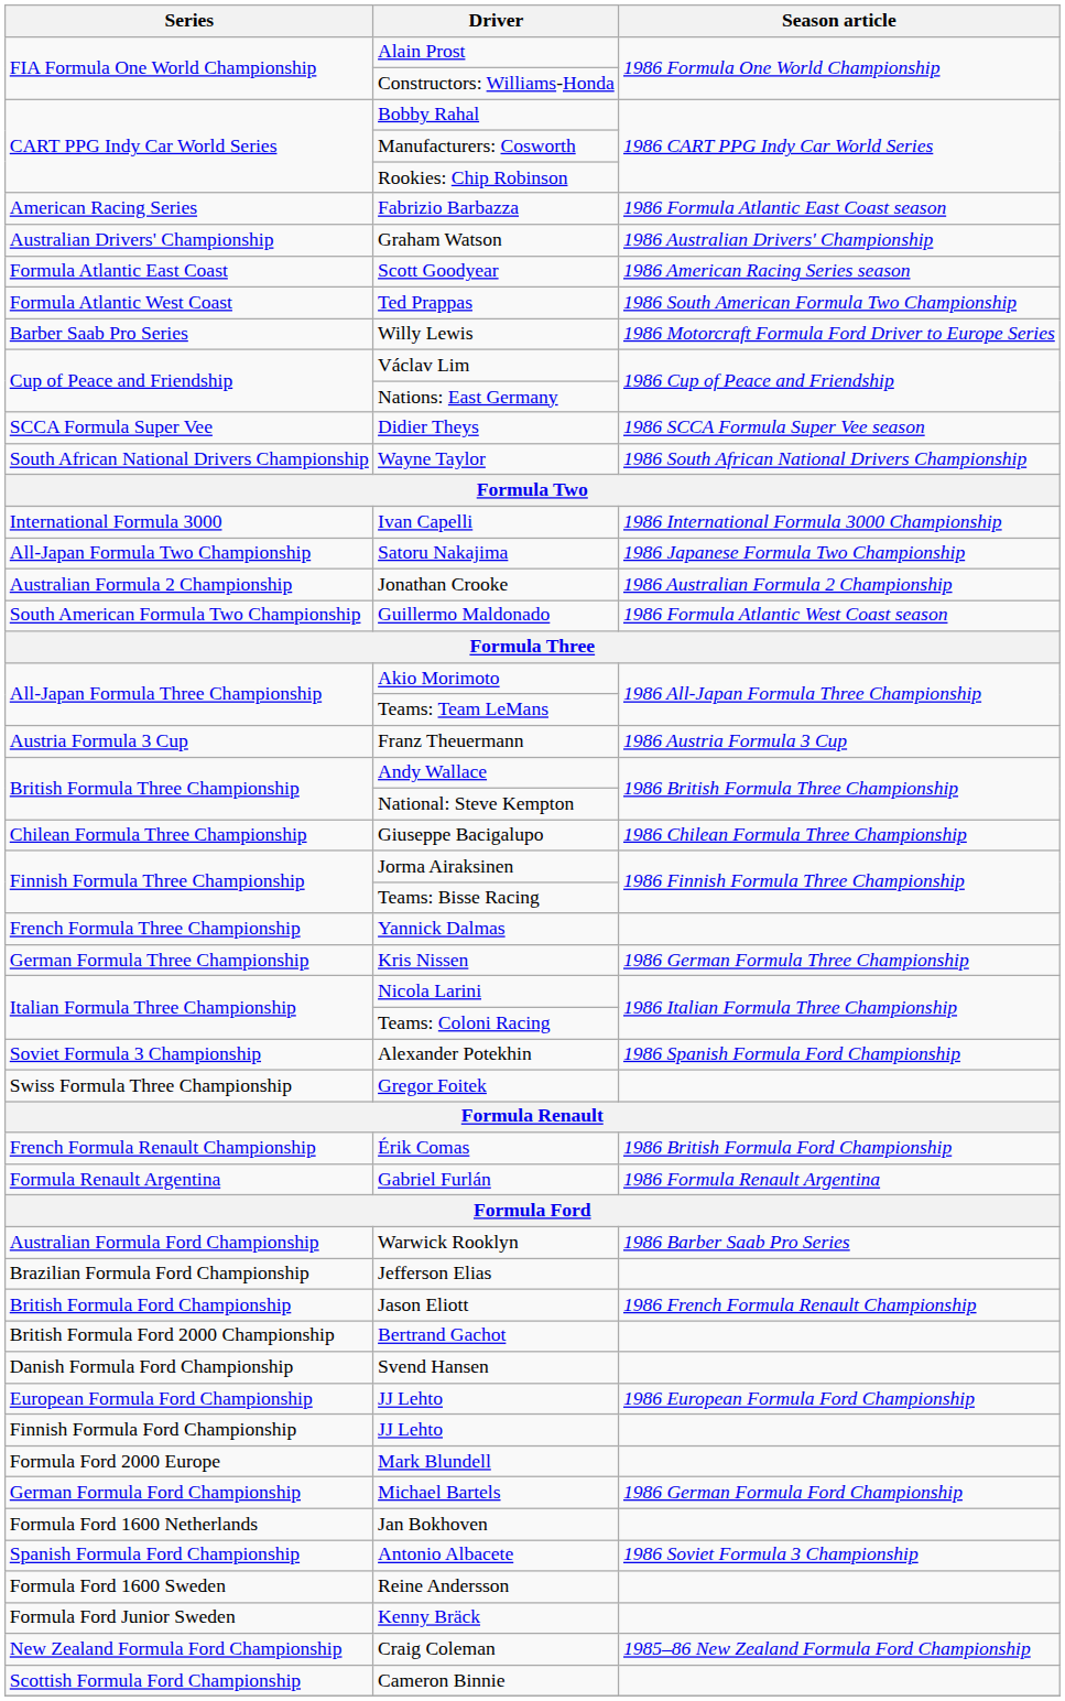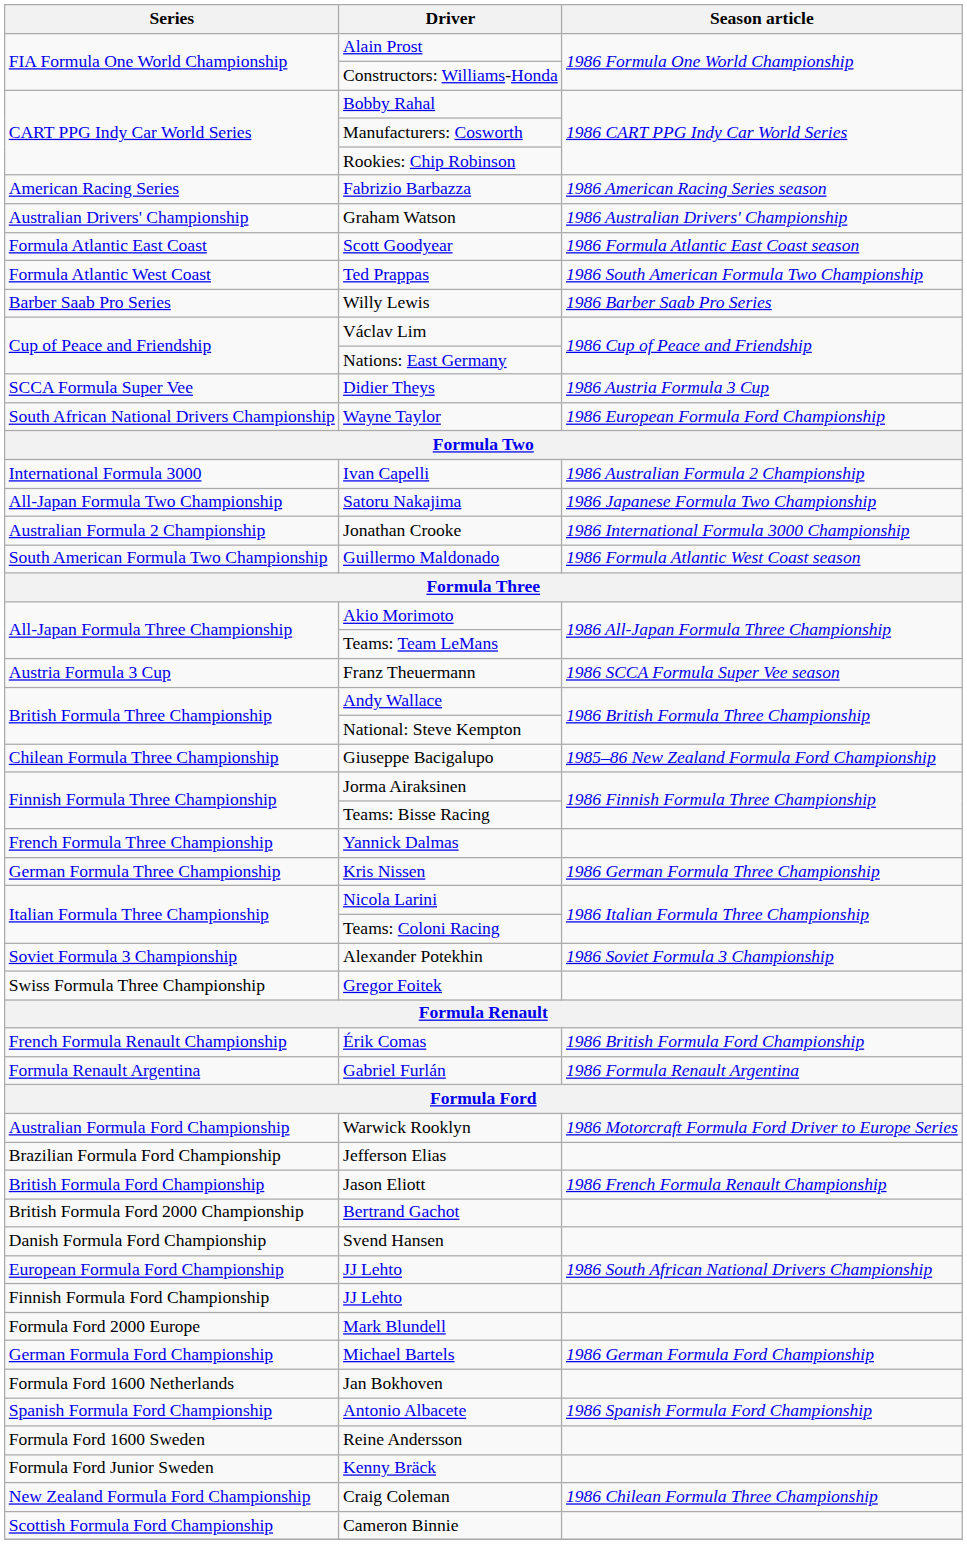 <table class="wikitable" style="font-size: 87%;">
 <tr>
 <th>Series</th>
 <th>Driver</th>
 <th>Season article</th>
 </tr>
 <tr>
 <td rowspan=2><a href='#'>FIA Formula One World Championship</a></td>
 <td> <a href='#'>Alain Prost</a></td>
 <td rowspan=2><em><a href='#'>1986 Formula One World Championship</a></em></td>
 </tr>
 <tr>
 <td>Constructors:  <a href='#'>Williams</a>-<a href='#'>Honda</a></td>
 </tr>
 <tr>
 <td rowspan=3><a href='#'>CART PPG Indy Car World Series</a></td>
 <td> <a href='#'>Bobby Rahal</a></td>
 <td rowspan=3><em><a href='#'>1986 CART PPG Indy Car World Series</a></em></td>
 </tr>
 <tr>
 <td>Manufacturers:  <a href='#'>Cosworth</a></td>
 </tr>
 <tr>
 <td>Rookies:  <a href='#'>Chip Robinson</a></td>
 </tr>
 <tr>
 <td><a href='#'>American Racing Series</a></td>
 <td> <a href='#'>Fabrizio Barbazza</a></td>
-<td><em><a href='#'>1986 Formula Atlantic East Coast season</a></em></td>
+<td><em><a href='#'>1986 American Racing Series season</a></em></td>
 </tr>
 <tr>
 <td><a href='#'>Australian Drivers' Championship</a></td>
 <td> Graham Watson</td>
 <td><em><a href='#'>1986 Australian Drivers' Championship</a></em></td>
 </tr>
 <tr>
 <td><a href='#'>Formula Atlantic East Coast</a></td>
 <td> <a href='#'>Scott Goodyear</a></td>
-<td><em><a href='#'>1986 American Racing Series season</a></em></td>
+<td><em><a href='#'>1986 Formula Atlantic East Coast season</a></em></td>
 </tr>
 <tr>
 <td><a href='#'>Formula Atlantic West Coast</a></td>
 <td> <a href='#'>Ted Prappas</a></td>
 <td><em><a href='#'>1986 South American Formula Two Championship</a></em></td>
 </tr>
 <tr>
 <td><a href='#'>Barber Saab Pro Series</a></td>
 <td> Willy Lewis</td>
-<td><em><a href='#'>1986 Motorcraft Formula Ford Driver to Europe Series</a></em></td>
+<td><em><a href='#'>1986 Barber Saab Pro Series</a></em></td>
 </tr>
 <tr>
 <td rowspan=2><a href='#'>Cup of Peace and Friendship</a></td>
 <td> Václav Lim</td>
 <td rowspan=2><em><a href='#'>1986 Cup of Peace and Friendship</a></em></td>
 </tr>
 <tr>
 <td>Nations:  <a href='#'>East Germany</a></td>
 </tr>
 <tr>
 <td><a href='#'>SCCA Formula Super Vee</a></td>
 <td> <a href='#'>Didier Theys</a></td>
-<td><em><a href='#'>1986 SCCA Formula Super Vee season</a></em></td>
+<td><em><a href='#'>1986 Austria Formula 3 Cup</a></em></td>
 </tr>
 <tr>
 <td><a href='#'>South African National Drivers Championship</a></td>
 <td> <a href='#'>Wayne Taylor</a></td>
-<td><em><a href='#'>1986 South African National Drivers Championship</a></em></td>
+<td><em><a href='#'>1986 European Formula Ford Championship</a></em></td>
 </tr>
 <tr>
 <th colspan=3><a href='#'>Formula Two</a></th>
 </tr>
 <tr>
 <td><a href='#'>International Formula 3000</a></td>
 <td> <a href='#'>Ivan Capelli</a></td>
-<td><em><a href='#'>1986 International Formula 3000 Championship</a></em></td>
+<td><em><a href='#'>1986 Australian Formula 2 Championship</a></em></td>
 </tr>
 <tr>
 <td><a href='#'>All-Japan Formula Two Championship</a></td>
 <td> <a href='#'>Satoru Nakajima</a></td>
 <td><em><a href='#'>1986 Japanese Formula Two Championship</a></em></td>
 </tr>
 <tr>
 <td><a href='#'>Australian Formula 2 Championship</a></td>
 <td> Jonathan Crooke</td>
-<td><em><a href='#'>1986 Australian Formula 2 Championship</a></em></td>
+<td><em><a href='#'>1986 International Formula 3000 Championship</a></em></td>
 </tr>
 <tr>
 <td><a href='#'>South American Formula Two Championship</a></td>
 <td> <a href='#'>Guillermo Maldonado</a></td>
 <td><em><a href='#'>1986 Formula Atlantic West Coast season</a></em></td>
 </tr>
 <tr>
 <th colspan=3><a href='#'>Formula Three</a></th>
 </tr>
 <tr>
 <td rowspan="2"><a href='#'>All-Japan Formula Three Championship</a></td>
 <td> <a href='#'>Akio Morimoto</a></td>
 <td rowspan="2"><em><a href='#'>1986 All-Japan Formula Three Championship</a></em></td>
 </tr>
 <tr>
 <td>Teams:  <a href='#'>Team LeMans</a></td>
 </tr>
 <tr>
 <td><a href='#'>Austria Formula 3 Cup</a></td>
 <td> Franz Theuermann</td>
-<td><em><a href='#'>1986 Austria Formula 3 Cup</a></em></td>
+<td><em><a href='#'>1986 SCCA Formula Super Vee season</a></em></td>
 </tr>
 <tr>
 <td rowspan=2><a href='#'>British Formula Three Championship</a></td>
 <td> <a href='#'>Andy Wallace</a></td>
 <td rowspan=2><em><a href='#'>1986 British Formula Three Championship</a></em></td>
 </tr>
 <tr>
 <td>National:  Steve Kempton</td>
 </tr>
 <tr>
 <td><a href='#'>Chilean Formula Three Championship</a></td>
 <td> Giuseppe Bacigalupo</td>
-<td><em><a href='#'>1986 Chilean Formula Three Championship</a></em></td>
+<td><em><a href='#'>1985–86 New Zealand Formula Ford Championship</a></em></td>
 </tr>
 <tr>
 <td rowspan=2><a href='#'>Finnish Formula Three Championship</a></td>
 <td> Jorma Airaksinen</td>
 <td rowspan=2><em><a href='#'>1986 Finnish Formula Three Championship</a></em></td>
 </tr>
 <tr>
 <td>Teams:  Bisse Racing</td>
 </tr>
 <tr>
 <td><a href='#'>French Formula Three Championship</a></td>
 <td> <a href='#'>Yannick Dalmas</a></td>
 <td></td>
 </tr>
 <tr>
 <td><a href='#'>German Formula Three Championship</a></td>
 <td> <a href='#'>Kris Nissen</a></td>
 <td><em><a href='#'>1986 German Formula Three Championship</a></em></td>
 </tr>
 <tr>
 <td rowspan=2><a href='#'>Italian Formula Three Championship</a></td>
 <td> <a href='#'>Nicola Larini</a></td>
 <td rowspan=2><em><a href='#'>1986 Italian Formula Three Championship</a></em></td>
 </tr>
 <tr>
 <td>Teams:  <a href='#'>Coloni Racing</a></td>
 </tr>
 <tr>
 <td><a href='#'>Soviet Formula 3 Championship</a></td>
 <td> Alexander Potekhin</td>
-<td><em><a href='#'>1986 Spanish Formula Ford Championship</a></em></td>
+<td><em><a href='#'>1986 Soviet Formula 3 Championship</a></em></td>
 </tr>
 <tr>
 <td>Swiss Formula Three Championship</td>
 <td> <a href='#'>Gregor Foitek</a></td>
 <td></td>
 </tr>
 <tr>
 <th colspan=3><a href='#'>Formula Renault</a></th>
 </tr>
 <tr>
 <td><a href='#'>French Formula Renault Championship</a></td>
 <td> <a href='#'>Érik Comas</a></td>
 <td><em><a href='#'>1986 British Formula Ford Championship</a></em></td>
 </tr>
 <tr>
 <td><a href='#'>Formula Renault Argentina</a></td>
 <td> <a href='#'>Gabriel Furlán</a></td>
 <td><em><a href='#'>1986 Formula Renault Argentina</a></em></td>
 </tr>
 <tr>
 <th colspan=3><a href='#'>Formula Ford</a></th>
 </tr>
 <tr>
 <td><a href='#'>Australian Formula Ford Championship</a></td>
 <td> Warwick Rooklyn</td>
-<td><em><a href='#'>1986 Barber Saab Pro Series</a></em></td>
+<td><em><a href='#'>1986 Motorcraft Formula Ford Driver to Europe Series</a></em></td>
 </tr>
 <tr>
 <td>Brazilian Formula Ford Championship</td>
 <td> Jefferson Elias</td>
 <td></td>
 </tr>
 <tr>
 <td><a href='#'>British Formula Ford Championship</a></td>
 <td> Jason Eliott</td>
 <td><em><a href='#'>1986 French Formula Renault Championship</a></em></td>
 </tr>
 <tr>
 <td>British Formula Ford 2000 Championship</td>
 <td> <a href='#'>Bertrand Gachot</a></td>
 <td></td>
 </tr>
 <tr>
 <td>Danish Formula Ford Championship</td>
 <td> Svend Hansen</td>
 <td></td>
 </tr>
 <tr>
 <td><a href='#'>European Formula Ford Championship</a></td>
 <td> <a href='#'>JJ Lehto</a></td>
-<td><em><a href='#'>1986 European Formula Ford Championship</a></em></td>
+<td><em><a href='#'>1986 South African National Drivers Championship</a></em></td>
 </tr>
 <tr>
 <td>Finnish Formula Ford Championship</td>
 <td> <a href='#'>JJ Lehto</a></td>
 <td></td>
 </tr>
 <tr>
 <td>Formula Ford 2000 Europe</td>
 <td> <a href='#'>Mark Blundell</a></td>
 <td></td>
 </tr>
 <tr>
 <td><a href='#'>German Formula Ford Championship</a></td>
 <td> <a href='#'>Michael Bartels</a></td>
 <td><em><a href='#'>1986 German Formula Ford Championship</a></em></td>
 </tr>
 <tr>
 <td>Formula Ford 1600 Netherlands</td>
 <td> Jan Bokhoven</td>
 <td></td>
 </tr>
 <tr>
 <td><a href='#'>Spanish Formula Ford Championship</a></td>
 <td> <a href='#'>Antonio Albacete</a></td>
-<td><em><a href='#'>1986 Soviet Formula 3 Championship</a></em></td>
+<td><em><a href='#'>1986 Spanish Formula Ford Championship</a></em></td>
 </tr>
 <tr>
 <td>Formula Ford 1600 Sweden</td>
 <td> Reine Andersson</td>
 <td></td>
 </tr>
 <tr>
 <td>Formula Ford Junior Sweden</td>
 <td> <a href='#'>Kenny Bräck</a></td>
 <td></td>
 </tr>
 <tr>
 <td><a href='#'>New Zealand Formula Ford Championship</a></td>
 <td> Craig Coleman</td>
-<td><em><a href='#'>1985–86 New Zealand Formula Ford Championship</a></em></td>
+<td><em><a href='#'>1986 Chilean Formula Three Championship</a></em></td>
 </tr>
 <tr>
 <td><a href='#'>Scottish Formula Ford Championship</a></td>
 <td> Cameron Binnie</td>
 <td></td>
 </tr>
 <tr>
 </tr>
 </table>
